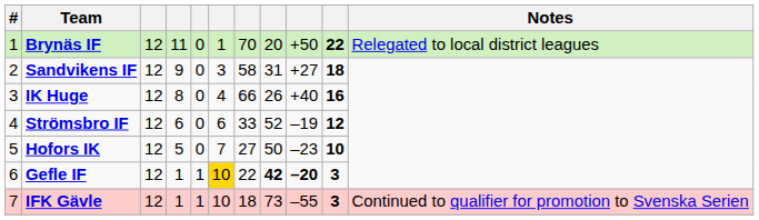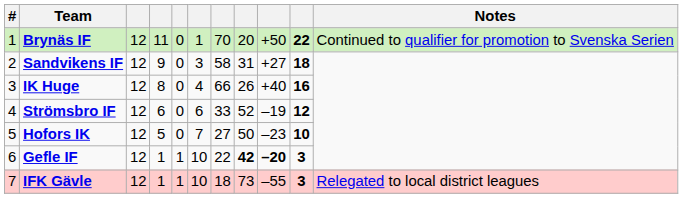 <table class="wikitable sortable">
 <tr>
 <th>#</th>
 <th>Team</th>
 <th></th>
 <th></th>
 <th></th>
 <th></th>
 <th></th>
 <th></th>
 <th></th>
 <th></th>
 <th>Notes</th>
 </tr>
 <tr style="background: #D0F0C0;">
 <td>1</td>
 <td style="font-weight:bold;"><a href='#'>Brynäs IF</a></td>
 <td style="text-align: center;">12</td>
 <td style="text-align: center;">11</td>
 <td style="text-align: center;">0</td>
 <td style="text-align: center;">1</td>
 <td style="text-align: center;">70</td>
 <td style="text-align: center;">20</td>
 <td style="text-align: center;">+50</td>
 <td style="text-align: center; font-weight:bold;">22</td>
-<td><a href='#'>Relegated</a> to local district leagues</td>
+<td>Continued to <a href='#'>qualifier for promotion</a> to <a href='#'>Svenska Serien</a></td>
 </tr>
 <tr>
 <td>2</td>
 <td style="font-weight:bold;"><a href='#'>Sandvikens IF</a></td>
 <td style="text-align: center;">12</td>
 <td style="text-align: center;">9</td>
 <td style="text-align: center;">0</td>
 <td style="text-align: center;">3</td>
 <td style="text-align: center;">58</td>
 <td style="text-align: center;">31</td>
 <td style="text-align: center;">+27</td>
 <td style="text-align: center; font-weight:bold;">18</td>
 </tr>
 <tr>
 <td>3</td>
 <td style="font-weight:bold;"><a href='#'>IK Huge</a></td>
 <td style="text-align: center;">12</td>
 <td style="text-align: center;">8</td>
 <td style="text-align: center;">0</td>
 <td style="text-align: center;">4</td>
 <td style="text-align: center;">66</td>
 <td style="text-align: center;">26</td>
 <td style="text-align: center;">+40</td>
 <td style="text-align: center; font-weight:bold;">16</td>
 </tr>
 <tr>
 <td>4</td>
 <td style="font-weight:bold;"><a href='#'>Strömsbro IF</a></td>
 <td style="text-align: center;">12</td>
 <td style="text-align: center;">6</td>
 <td style="text-align: center;">0</td>
 <td style="text-align: center;">6</td>
 <td style="text-align: center;">33</td>
 <td style="text-align: center;">52</td>
 <td style="text-align: center;">–19</td>
 <td style="text-align: center; font-weight:bold;">12</td>
 </tr>
 <tr>
 <td>5</td>
 <td style="font-weight:bold;"><a href='#'>Hofors IK</a></td>
 <td style="text-align: center;">12</td>
 <td style="text-align: center;">5</td>
 <td style="text-align: center;">0</td>
 <td style="text-align: center;">7</td>
 <td style="text-align: center;">27</td>
 <td style="text-align: center;">50</td>
 <td style="text-align: center;">–23</td>
 <td style="text-align: center; font-weight:bold;">10</td>
 </tr>
 <tr>
 <td>6</td>
 <td style="font-weight:bold;"><a href='#'>Gefle IF</a></td>
 <td style="text-align: center;">12</td>
 <td style="text-align: center;">1</td>
 <td style="text-align: center;">1</td>
-<td style="background: gold; text-align: center;">10</td>
+<td style="text-align: center;">10</td>
 <td style="text-align: center;">22</td>
 <td style="text-align: center;"><strong>42</strong></td>
 <td style="text-align: center;"><strong>–20</strong></td>
 <td style="text-align: center; font-weight:bold;">3</td>
 </tr>
 <tr style="background: #FFCCCC;">
 <td>7</td>
 <td style="font-weight:bold;"><a href='#'>IFK Gävle</a></td>
 <td style="text-align: center;">12</td>
 <td style="text-align: center;">1</td>
 <td style="text-align: center;">1</td>
 <td style="text-align: center;">10</td>
 <td style="text-align: center;">18</td>
 <td style="text-align: center;">73</td>
 <td style="text-align: center;">–55</td>
 <td style="text-align: center; font-weight:bold;">3</td>
-<td>Continued to <a href='#'>qualifier for promotion</a> to <a href='#'>Svenska Serien</a></td>
+<td><a href='#'>Relegated</a> to local district leagues</td>
 </tr>
 </table>
